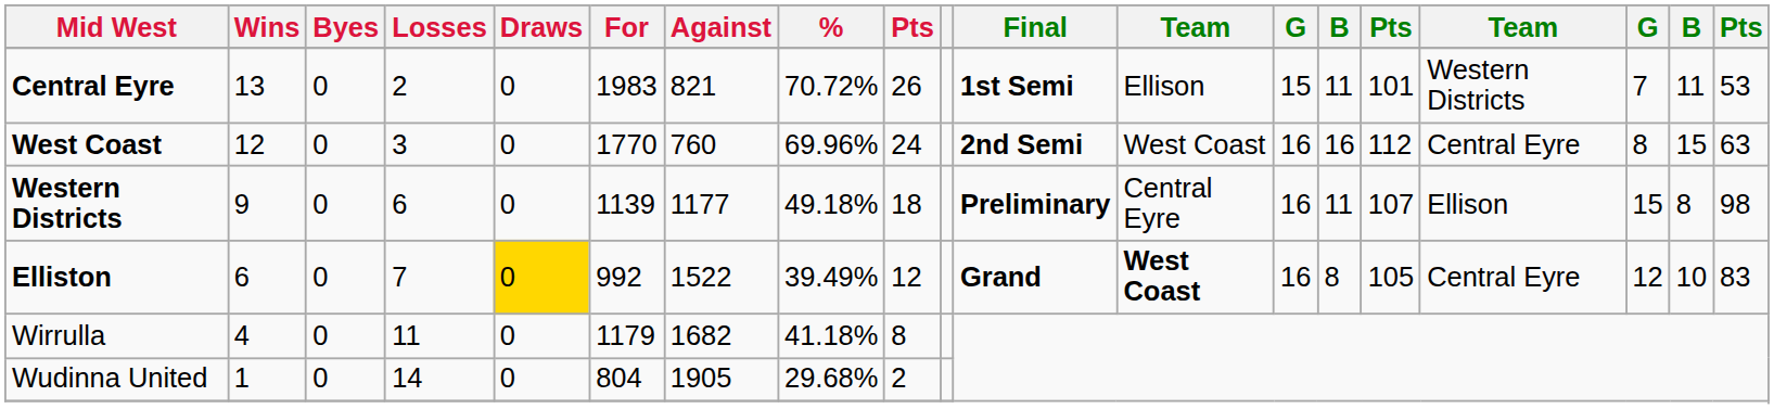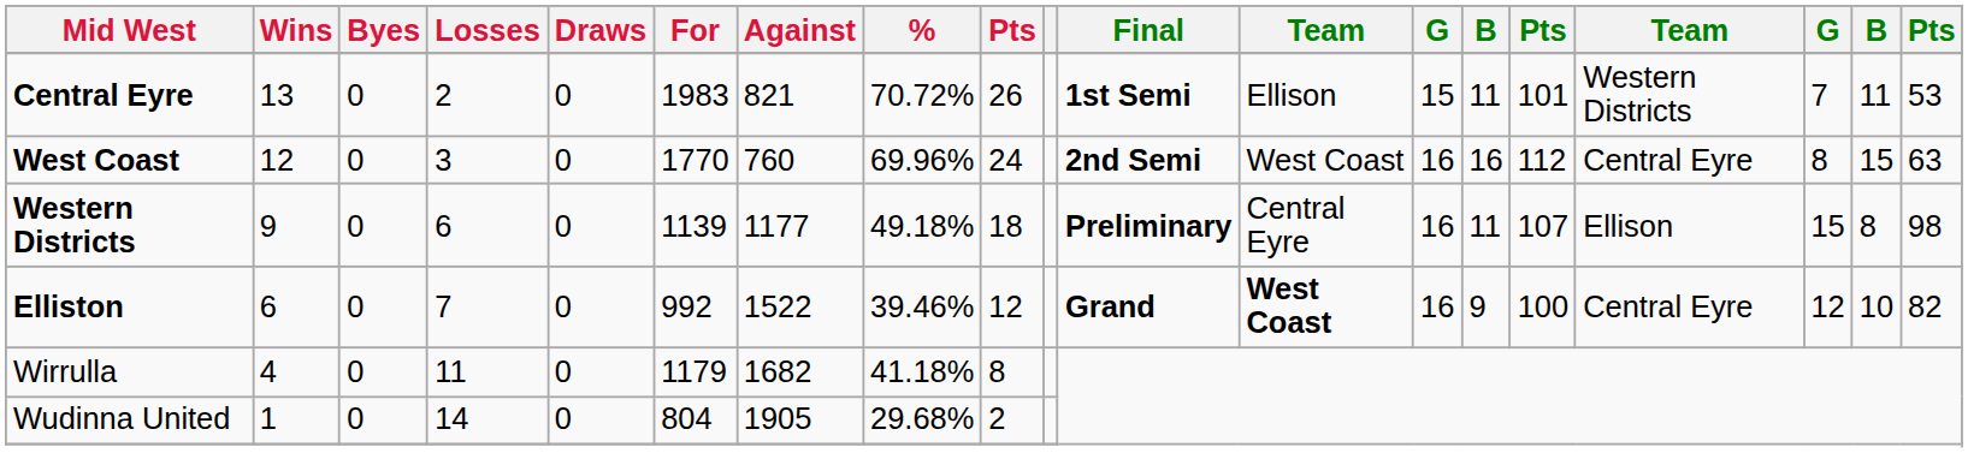 <table style="font-size: 85%; text-align: left;" class="wikitable">
 <tr>
 <th style="color:crimson">Mid West</th>
 <th style="color:crimson">Wins</th>
 <th style="color:crimson">Byes</th>
 <th style="color:crimson">Losses</th>
 <th style="color:crimson">Draws</th>
 <th style="color:crimson">For</th>
 <th style="color:crimson">Against</th>
 <th style="color:crimson">%</th>
 <th style="color:crimson">Pts</th>
 <th></th>
 <th style="color:green">Final</th>
 <th style="color:green">Team</th>
 <th style="color:green">G</th>
 <th style="color:green">B</th>
 <th style="color:green">Pts</th>
 <th style="color:green">Team</th>
 <th style="color:green">G</th>
 <th style="color:green">B</th>
 <th style="color:green">Pts</th>
 </tr>
 <tr>
 </tr>
 <tr>
 </tr>
 <tr>
 <td><strong>	Central Eyre	</strong></td>
 <td>13</td>
 <td>0</td>
 <td>2</td>
 <td>0</td>
 <td>1983</td>
 <td>821</td>
 <td>70.72%</td>
 <td>26</td>
 <td></td>
 <td><strong>1st Semi</strong></td>
 <td>Ellison</td>
 <td>15</td>
 <td>11</td>
 <td>101</td>
 <td>Western Districts</td>
 <td>7</td>
 <td>11</td>
 <td>53</td>
 </tr>
 <tr>
 <td><strong>	West Coast	</strong></td>
 <td>12</td>
 <td>0</td>
 <td>3</td>
 <td>0</td>
 <td>1770</td>
 <td>760</td>
 <td>69.96%</td>
 <td>24</td>
 <td></td>
 <td><strong>2nd Semi</strong></td>
 <td>West Coast</td>
 <td>16</td>
 <td>16</td>
 <td>112</td>
 <td>Central Eyre</td>
 <td>8</td>
 <td>15</td>
 <td>63</td>
 </tr>
 <tr>
 <td><strong>	Western Districts	</strong></td>
 <td>9</td>
 <td>0</td>
 <td>6</td>
 <td>0</td>
 <td>1139</td>
 <td>1177</td>
 <td>49.18%</td>
 <td>18</td>
 <td></td>
 <td><strong>Preliminary</strong></td>
 <td>Central Eyre</td>
 <td>16</td>
 <td>11</td>
 <td>107</td>
 <td>Ellison</td>
 <td>15</td>
 <td>8</td>
 <td>98</td>
 </tr>
 <tr>
 <td><strong>	Elliston	</strong></td>
 <td>6</td>
 <td>0</td>
 <td>7</td>
-<td style="background: gold;">0</td>
+<td>0</td>
 <td>992</td>
 <td>1522</td>
-<td>39.49%</td>
+<td>39.46%</td>
 <td>12</td>
 <td></td>
 <td><strong>Grand</strong></td>
 <td><strong>West Coast</strong></td>
 <td>16</td>
-<td>8</td>
-<td>105</td>
+<td>9</td>
+<td>100</td>
 <td>Central Eyre</td>
 <td>12</td>
 <td>10</td>
-<td>83</td>
+<td>82</td>
 </tr>
 <tr>
 <td>Wirrulla</td>
 <td>4</td>
 <td>0</td>
 <td>11</td>
 <td>0</td>
 <td>1179</td>
 <td>1682</td>
 <td>41.18%</td>
 <td>8</td>
 <td></td>
 </tr>
 <tr>
 <td>Wudinna United</td>
 <td>1</td>
 <td>0</td>
 <td>14</td>
 <td>0</td>
 <td>804</td>
 <td>1905</td>
 <td>29.68%</td>
 <td>2</td>
 <td></td>
 </tr>
 <tr>
 </tr>
 </table>
